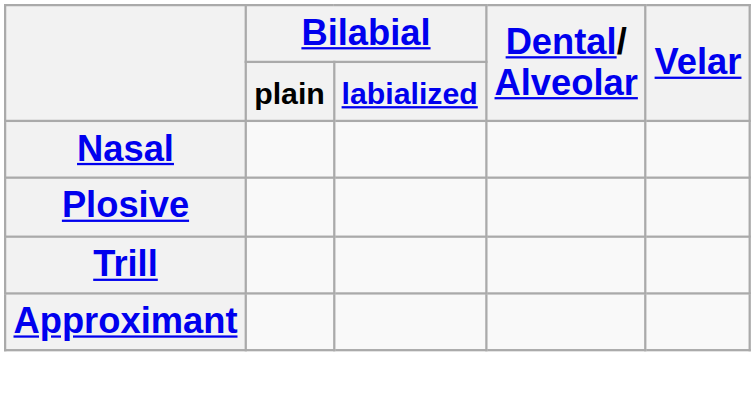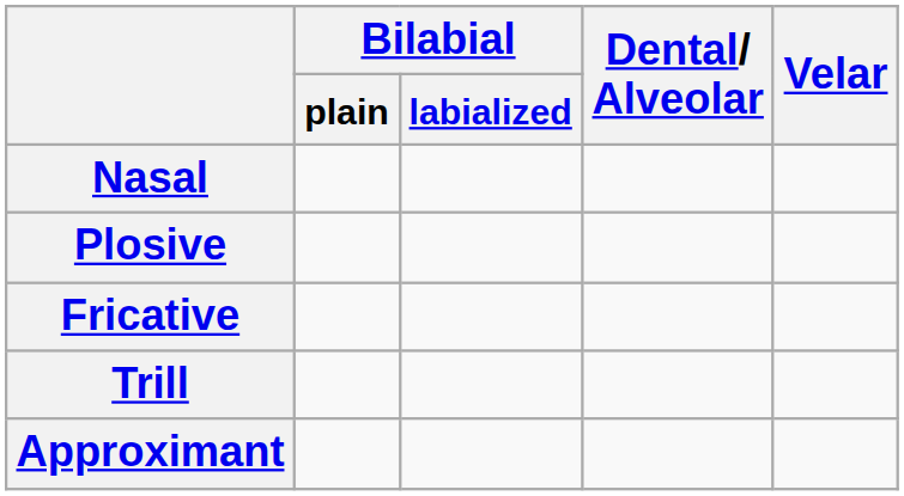 <table class="wikitable" style="text-align:center">
 <tr>
 <th rowspan="2"></th>
 <th colspan="2"><a href='#'>Bilabial</a></th>
 <th rowspan="2"><a href='#'>Dental</a>/<br><a href='#'>Alveolar</a></th>
 <th rowspan="2"><a href='#'>Velar</a></th>
 </tr>
 <tr>
 <th><small>plain</small></th>
 <th><a href='#'><small>labialized</small></a></th>
 </tr>
 <tr>
 <th><a href='#'>Nasal</a></th>
 <td></td>
 <td></td>
 <td></td>
 <td></td>
 </tr>
 <tr>
 <th><a href='#'>Plosive</a></th>
 <td></td>
 <td></td>
 <td></td>
 <td></td>
 </tr>
 <tr>
+<th><a href='#'>Fricative</a></th>
+<td></td>
+<td></td>
+<td></td>
+<td></td>
+</tr>
+<tr>
 <th><a href='#'>Trill</a></th>
 <td></td>
 <td></td>
 <td></td>
 <td></td>
 </tr>
 <tr>
 <th><a href='#'>Approximant</a></th>
 <td></td>
 <td></td>
 <td></td>
 <td></td>
 </tr>
 </table>
